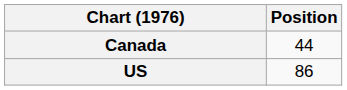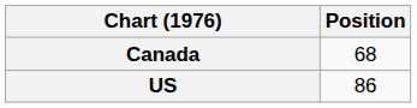 <table class="wikitable sortable plainrowheaders" style="text-align:center">
 <tr>
 <th scope="col" style="width:15em">Chart (1976)</th>
 <th scope="col">Position</th>
 </tr>
 <tr>
 <th scope="row">Canada</th>
-<td>44</td>
+<td>68</td>
 </tr>
 <tr>
 <th scope="row">US</th>
 <td>86</td>
 </tr>
 </table>
